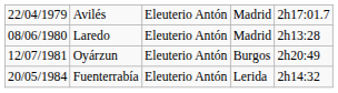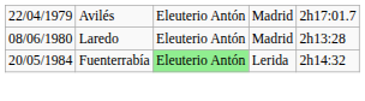 <table class="wikitable">
 <tr>
 <td>22/04/1979</td>
 <td>Avilés</td>
 <td>Eleuterio Antón</td>
 <td>Madrid</td>
 <td>2h17:01.7</td>
 </tr>
 <tr>
 <td>08/06/1980</td>
 <td>Laredo</td>
 <td>Eleuterio Antón</td>
 <td>Madrid</td>
 <td>2h13:28</td>
 </tr>
 <tr>
-<td>12/07/1981</td>
-<td>Oyárzun</td>
-<td>Eleuterio Antón</td>
-<td>Burgos</td>
-<td>2h20:49</td>
-</tr>
-<tr>
 <td>20/05/1984</td>
 <td>Fuenterrabía</td>
-<td>Eleuterio Antón</td>
+<td style="background: lightgreen;">Eleuterio Antón</td>
 <td>Lerida</td>
 <td>2h14:32</td>
 </tr>
 </table>
